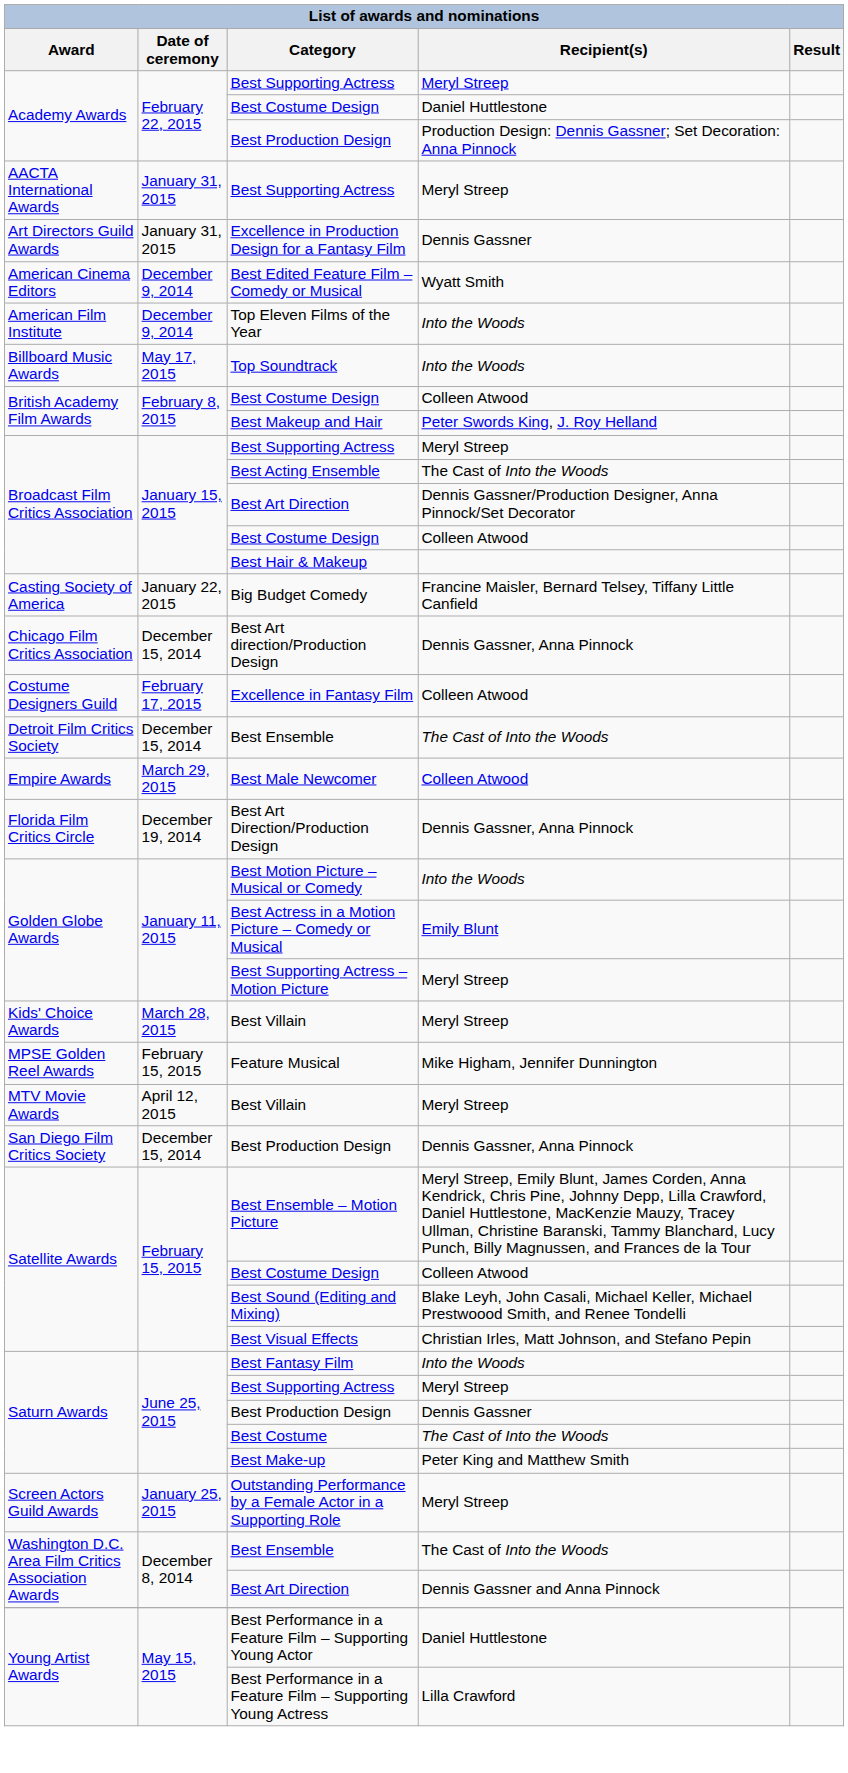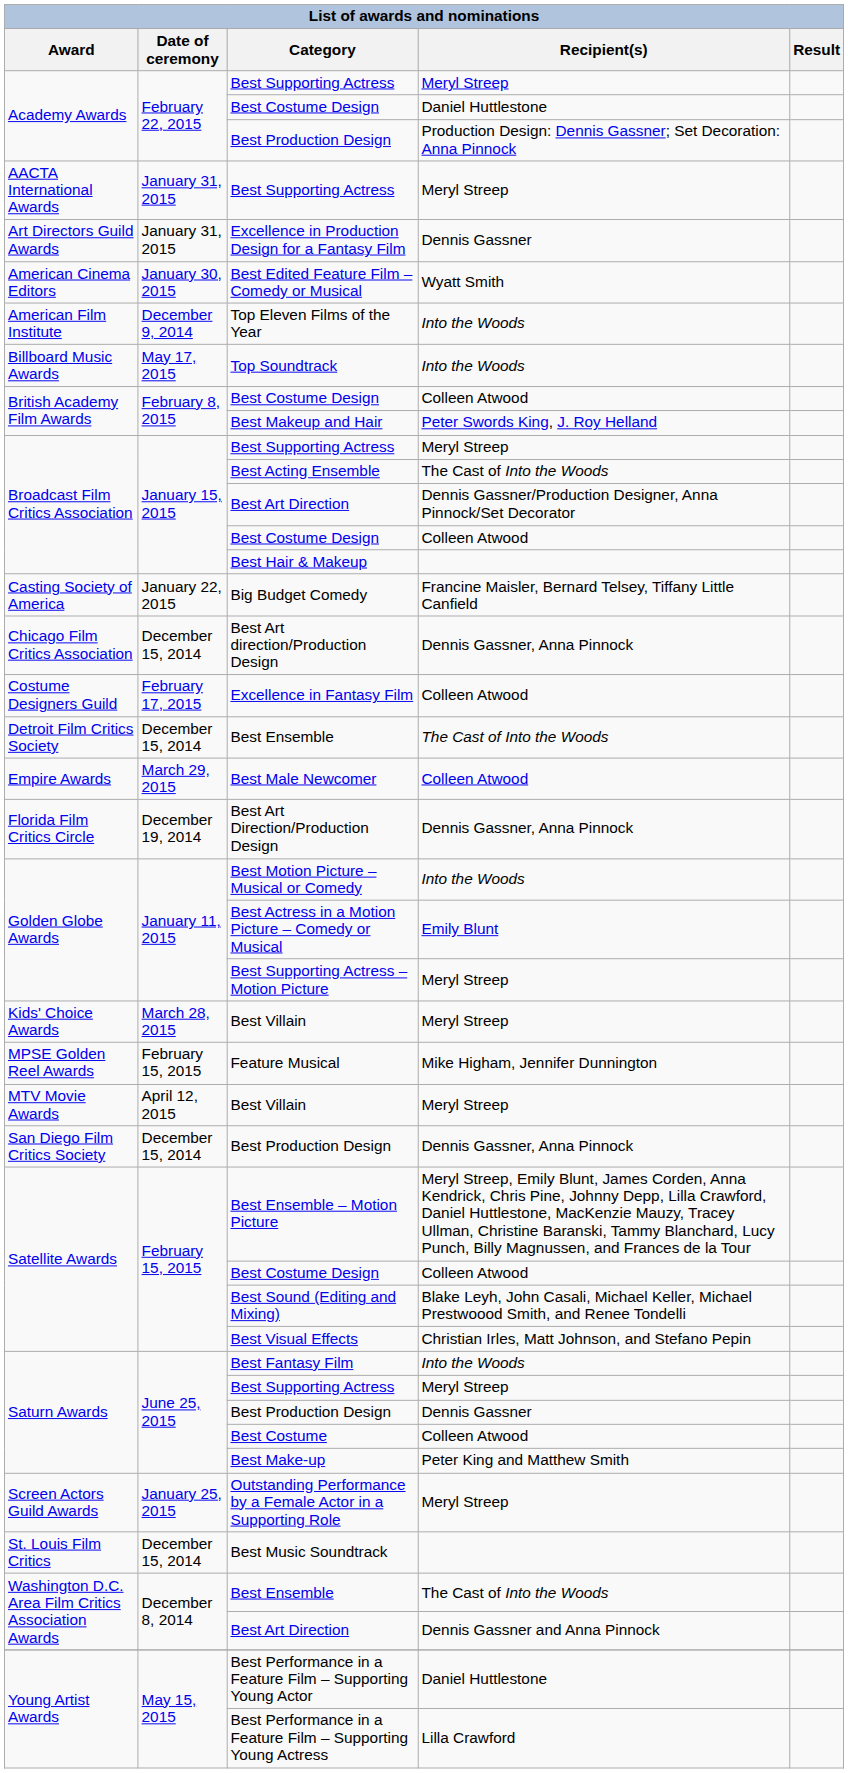 <table class="wikitable sortable" width="99%">
 <tr style="background:#ccc; text-align:center;">
 <th colspan="5" style="background: LightSteelBlue;">List of awards and nominations</th>
 </tr>
 <tr style="background:#ccc; text-align:center;">
 <th>Award</th>
 <th>Date of ceremony</th>
 <th>Category</th>
 <th>Recipient(s)</th>
 <th>Result</th>
 </tr>
 <tr>
 <td rowspan="3"><a href='#'>Academy Awards</a></td>
 <td rowspan= 3><a href='#'>February 22, 2015</a></td>
 <td><a href='#'>Best Supporting Actress</a></td>
 <td><a href='#'>Meryl Streep</a></td>
 <td></td>
 </tr>
 <tr>
 <td><a href='#'>Best Costume Design</a></td>
 <td>Daniel Huttlestone</td>
 <td></td>
 </tr>
 <tr>
 <td><a href='#'>Best Production Design</a></td>
 <td>Production Design: <a href='#'>Dennis Gassner</a>; Set Decoration: <a href='#'>Anna Pinnock</a></td>
 <td></td>
 </tr>
 <tr>
 <td><a href='#'>AACTA International Awards</a></td>
 <td><a href='#'>January 31, 2015</a></td>
 <td><a href='#'>Best Supporting Actress</a></td>
 <td>Meryl Streep</td>
 <td></td>
 </tr>
 <tr>
 <td><a href='#'>Art Directors Guild Awards</a></td>
 <td>January 31, 2015</td>
 <td><a href='#'>Excellence in Production Design for a Fantasy Film</a></td>
 <td>Dennis Gassner</td>
 <td></td>
 </tr>
 <tr>
 <td><a href='#'>American Cinema Editors</a></td>
-<td><a href='#'>December 9, 2014</a></td>
+<td><a href='#'>January 30, 2015</a></td>
 <td><a href='#'>Best Edited Feature Film – Comedy or Musical</a></td>
 <td>Wyatt Smith</td>
 <td></td>
 </tr>
 <tr>
 <td><a href='#'>American Film Institute</a></td>
 <td><a href='#'>December 9, 2014</a></td>
 <td>Top Eleven Films of the Year</td>
 <td><em>Into the Woods</em></td>
 <td></td>
 </tr>
 <tr>
 <td><a href='#'>Billboard Music Awards</a></td>
 <td><a href='#'>May 17, 2015</a></td>
 <td><a href='#'>Top Soundtrack</a></td>
 <td><em>Into the Woods</em></td>
 <td></td>
 </tr>
 <tr>
 <td rowspan="2"><a href='#'>British Academy Film Awards</a></td>
 <td rowspan=2><a href='#'>February 8, 2015</a></td>
 <td><a href='#'>Best Costume Design</a></td>
 <td>Colleen Atwood</td>
 <td></td>
 </tr>
 <tr>
 <td><a href='#'>Best Makeup and Hair</a></td>
 <td><a href='#'>Peter Swords King</a>, <a href='#'>J. Roy Helland</a></td>
 <td></td>
 </tr>
 <tr>
 <td rowspan="5"><a href='#'>Broadcast Film Critics Association</a></td>
 <td rowspan=5><a href='#'>January 15, 2015</a></td>
 <td><a href='#'>Best Supporting Actress</a></td>
 <td>Meryl Streep</td>
 <td></td>
 </tr>
 <tr>
 <td><a href='#'>Best Acting Ensemble</a></td>
 <td>The Cast of  <em>Into the Woods</em></td>
 <td></td>
 </tr>
 <tr>
 <td><a href='#'>Best Art Direction</a></td>
 <td>Dennis Gassner/Production Designer, Anna Pinnock/Set Decorator</td>
 <td></td>
 </tr>
 <tr>
 <td><a href='#'>Best Costume Design</a></td>
 <td>Colleen Atwood</td>
 <td></td>
 </tr>
 <tr>
 <td><a href='#'>Best Hair & Makeup</a></td>
 <td></td>
 <td></td>
 </tr>
 <tr>
 <td><a href='#'>Casting Society of America</a></td>
 <td>January 22, 2015</td>
 <td>Big Budget Comedy</td>
 <td>Francine Maisler, Bernard Telsey, Tiffany Little Canfield</td>
 <td></td>
 </tr>
 <tr>
 <td><a href='#'>Chicago Film Critics Association</a></td>
 <td>December 15, 2014</td>
 <td>Best Art direction/Production Design</td>
 <td>Dennis Gassner,  Anna Pinnock</td>
 <td></td>
 </tr>
 <tr>
 <td><a href='#'>Costume Designers Guild</a></td>
 <td><a href='#'>February 17, 2015</a></td>
 <td><a href='#'>Excellence in Fantasy Film</a></td>
 <td>Colleen Atwood</td>
 <td></td>
 </tr>
 <tr>
 <td><a href='#'>Detroit Film Critics Society</a></td>
 <td>December 15, 2014</td>
 <td>Best Ensemble</td>
 <td><em>The Cast of Into the Woods</em></td>
 <td></td>
 </tr>
 <tr>
 <td><a href='#'>Empire Awards</a></td>
 <td><a href='#'>March 29, 2015</a></td>
 <td><a href='#'>Best Male Newcomer</a></td>
 <td><a href='#'>Colleen Atwood</a></td>
 <td></td>
 </tr>
 <tr>
 <td><a href='#'>Florida Film Critics Circle</a></td>
 <td>December 19, 2014</td>
 <td>Best Art Direction/Production Design</td>
 <td>Dennis Gassner,  Anna Pinnock</td>
 <td></td>
 </tr>
 <tr>
 <td rowspan="3"><a href='#'>Golden Globe Awards</a></td>
 <td rowspan="3"><a href='#'>January 11, 2015</a></td>
 <td><a href='#'>Best Motion Picture – Musical or Comedy</a></td>
 <td><em>Into the Woods</em></td>
 <td></td>
 </tr>
 <tr>
 <td><a href='#'>Best Actress in a Motion Picture – Comedy or Musical</a></td>
 <td><a href='#'>Emily Blunt</a></td>
 <td></td>
 </tr>
 <tr>
 <td><a href='#'>Best Supporting Actress – Motion Picture</a></td>
 <td>Meryl Streep</td>
 <td></td>
 </tr>
 <tr>
 <td><a href='#'>Kids' Choice Awards</a></td>
 <td><a href='#'>March 28, 2015</a></td>
 <td>Best Villain</td>
 <td>Meryl Streep</td>
 <td></td>
 </tr>
 <tr>
 <td><a href='#'>MPSE Golden Reel Awards</a></td>
 <td>February 15, 2015</td>
 <td>Feature Musical</td>
 <td>Mike Higham, Jennifer Dunnington</td>
 <td></td>
 </tr>
 <tr>
 <td rowspan="1"><a href='#'>MTV Movie Awards</a></td>
 <td rowspan="1">April 12, 2015</td>
 <td>Best Villain</td>
 <td>Meryl Streep</td>
 <td></td>
 </tr>
 <tr>
 <td><a href='#'>San Diego Film Critics Society</a></td>
 <td>December 15, 2014</td>
 <td>Best Production Design</td>
 <td>Dennis Gassner,  Anna Pinnock</td>
 <td></td>
 </tr>
 <tr>
 <td rowspan="4"><a href='#'>Satellite Awards</a></td>
 <td rowspan="4"><a href='#'>February 15, 2015</a></td>
 <td><a href='#'>Best Ensemble – Motion Picture</a></td>
 <td>Meryl Streep, Emily Blunt, James Corden, Anna Kendrick, Chris Pine, Johnny Depp, Lilla Crawford, Daniel Huttlestone, MacKenzie Mauzy, Tracey Ullman, Christine Baranski, Tammy Blanchard, Lucy Punch, Billy Magnussen, and Frances de la Tour</td>
 <td></td>
 </tr>
 <tr>
 <td><a href='#'>Best Costume Design</a></td>
 <td>Colleen Atwood</td>
 <td></td>
 </tr>
 <tr>
 <td><a href='#'>Best Sound (Editing and Mixing)</a></td>
 <td>Blake Leyh, John Casali, Michael Keller, Michael Prestwoood Smith, and Renee Tondelli</td>
 <td></td>
 </tr>
 <tr>
 <td><a href='#'>Best Visual Effects</a></td>
 <td>Christian Irles, Matt Johnson, and Stefano Pepin</td>
 <td></td>
 </tr>
 <tr>
 <td rowspan="5"><a href='#'>Saturn Awards</a></td>
 <td rowspan="5"><a href='#'>June 25, 2015</a></td>
 <td><a href='#'>Best Fantasy Film</a></td>
 <td><em>Into the Woods</em></td>
 <td></td>
 </tr>
 <tr>
 <td><a href='#'>Best Supporting Actress</a></td>
 <td>Meryl Streep</td>
 <td></td>
 </tr>
 <tr>
 <td>Best Production Design</td>
 <td>Dennis Gassner</td>
 <td></td>
 </tr>
 <tr>
 <td><a href='#'>Best Costume</a></td>
-<td><em>The Cast of Into the Woods</em></td>
+<td>Colleen Atwood</td>
 <td></td>
 </tr>
 <tr>
 <td><a href='#'>Best Make-up</a></td>
 <td>Peter King and Matthew Smith</td>
 <td></td>
 </tr>
 <tr>
 <td><a href='#'>Screen Actors Guild Awards</a></td>
 <td><a href='#'>January 25, 2015</a></td>
 <td><a href='#'>Outstanding Performance by a Female Actor in a Supporting Role</a></td>
 <td>Meryl Streep</td>
+<td></td>
+</tr>
+<tr>
+<td><a href='#'>St. Louis Film Critics</a></td>
+<td>December 15, 2014</td>
+<td>Best Music Soundtrack</td>
+<td></td>
 <td></td>
 </tr>
 <tr>
 <td rowspan="2"><a href='#'>Washington D.C. Area Film Critics Association Awards</a></td>
 <td rowspan="2">December 8, 2014</td>
 <td><a href='#'>Best Ensemble</a></td>
 <td>The Cast of <em>Into the Woods</em></td>
 <td></td>
 </tr>
 <tr>
 <td><a href='#'>Best Art Direction</a></td>
 <td>Dennis Gassner and Anna Pinnock</td>
 <td></td>
 </tr>
 <tr>
 </tr>
 <tr>
 <td rowspan="2"><a href='#'>Young Artist Awards</a></td>
 <td rowspan="2"><a href='#'>May 15, 2015</a></td>
 <td>Best Performance in a Feature Film – Supporting Young Actor</td>
 <td>Daniel Huttlestone</td>
 <td></td>
 </tr>
 <tr>
 <td>Best Performance in a Feature Film – Supporting Young Actress</td>
 <td>Lilla Crawford</td>
 <td></td>
 </tr>
 </table>
